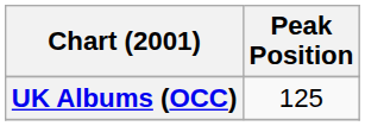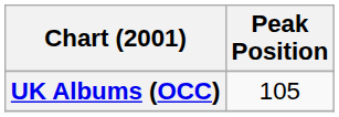 <table class="wikitable sortable plainrowheaders" style="text-align:center">
 <tr>
 <th>Chart (2001)</th>
 <th>Peak<br>Position</th>
 </tr>
 <tr>
 </tr>
 <tr>
 </tr>
 <tr>
 </tr>
 <tr>
 </tr>
 <tr>
 <th scope="row"><a href='#'>UK Albums</a> (<a href='#'>OCC</a>)</th>
-<td align"center">125</td>
+<td align"center">105</td>
 </tr>
 <tr>
 </tr>
 <tr>
 </tr>
 </table>
